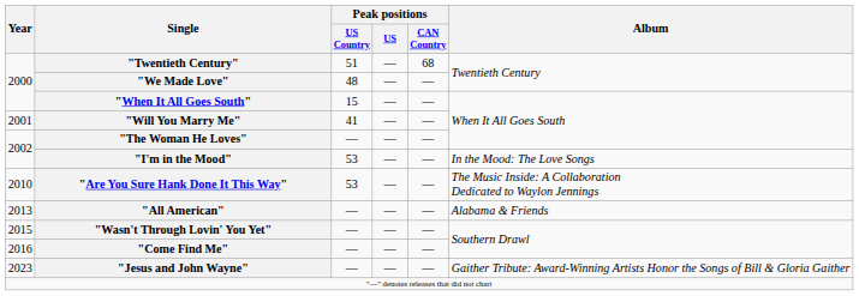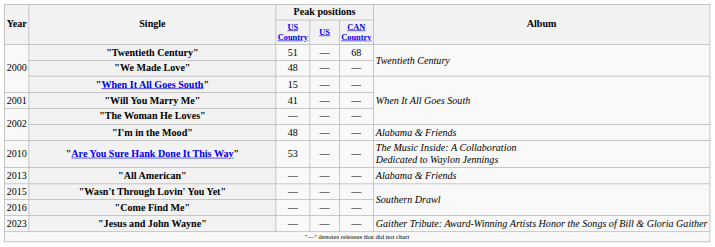 <table class="wikitable plainrowheaders" style="text-align:center">
 <tr>
 <th rowspan="2">Year</th>
 <th rowspan="2" style="width:24em;">Single</th>
 <th colspan="3">Peak positions</th>
 <th rowspan="2">Album</th>
 </tr>
 <tr style="font-size:smaller;">
 <th width="40"><a href='#'>US Country</a><br></th>
 <th width="40"><a href='#'>US</a><br></th>
 <th width="40"><a href='#'>CAN Country</a><br></th>
 </tr>
 <tr>
 <td rowspan="3">2000</td>
 <th scope="row">"Twentieth Century"</th>
 <td>51</td>
 <td>—</td>
 <td>68</td>
 <td rowspan="2" align="left"><em>Twentieth Century</em></td>
 </tr>
 <tr>
 <th scope="row">"We Made Love"</th>
 <td>48</td>
 <td>—</td>
 <td>—</td>
 </tr>
 <tr>
 <th scope="row">"<a href='#'>When It All Goes South</a>"</th>
 <td>15</td>
 <td>—</td>
 <td>—</td>
 <td align="left" rowspan="3"><em>When It All Goes South</em></td>
 </tr>
 <tr>
 <td>2001</td>
 <th scope="row">"Will You Marry Me" </th>
 <td>41</td>
 <td>—</td>
 <td>—</td>
 </tr>
 <tr>
 <td rowspan="2">2002</td>
 <th scope="row">"The Woman He Loves"</th>
 <td>—</td>
 <td>—</td>
 <td>—</td>
 </tr>
 <tr>
 <th scope="row">"I'm in the Mood"</th>
-<td>53</td>
+<td>48</td>
 <td>—</td>
 <td>—</td>
-<td align="left"><em>In the Mood: The Love Songs</em></td>
+<td align="left"><em>Alabama & Friends</em></td>
 </tr>
 <tr>
 <td>2010</td>
 <th scope="row">"<a href='#'>Are You Sure Hank Done It This Way</a>"</th>
 <td>53</td>
 <td>—</td>
 <td>—</td>
 <td align="left"><em>The Music Inside: A Collaboration<br>Dedicated to Waylon Jennings</em></td>
 </tr>
 <tr>
 <td>2013</td>
 <th scope="row">"All American"</th>
 <td>—</td>
 <td>—</td>
 <td>—</td>
 <td align="left"><em>Alabama & Friends</em></td>
 </tr>
 <tr>
 <td>2015</td>
 <th scope="row">"Wasn't Through Lovin' You Yet"</th>
 <td>—</td>
 <td>—</td>
 <td>—</td>
 <td align="left" rowspan="2"><em>Southern Drawl</em></td>
 </tr>
 <tr>
 <td>2016</td>
 <th scope="row">"Come Find Me" </th>
 <td>—</td>
 <td>—</td>
 <td>—</td>
 </tr>
 <tr>
 <td>2023</td>
 <th scope="row">"Jesus and John Wayne" </th>
 <td>—</td>
 <td>—</td>
 <td>—</td>
 <td align="left"><em>Gaither Tribute: Award-Winning Artists Honor the Songs of Bill & Gloria Gaither</em></td>
 </tr>
 <tr>
 <td colspan="6" style="font-size:8pt">"—" denotes releases that did not chart</td>
 </tr>
 </table>
